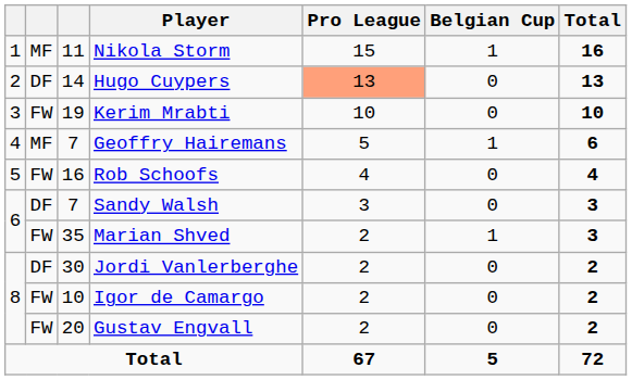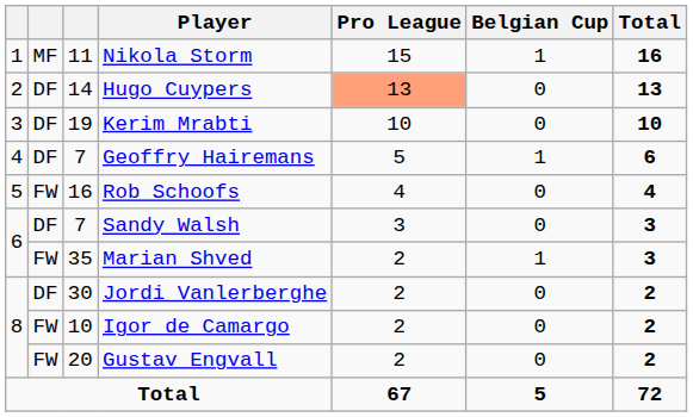 <table class="wikitable sortable" style="text-align:center">
 <tr>
 <th></th>
 <th></th>
 <th></th>
 <th>Player</th>
 <th>Pro League</th>
 <th>Belgian Cup</th>
 <th><strong>Total</strong></th>
 </tr>
 <tr>
 <td>1</td>
 <td>MF</td>
 <td>11</td>
 <td style="text-align:left;"> <a href='#'>Nikola Storm</a></td>
 <td>15</td>
 <td>1</td>
 <td><strong>16</strong></td>
 </tr>
 <tr>
 <td>2</td>
 <td>DF</td>
 <td>14</td>
 <td style="text-align:left;"> <a href='#'>Hugo Cuypers</a></td>
 <td style="background: lightsalmon;">13</td>
 <td>0</td>
 <td><strong>13</strong></td>
 </tr>
 <tr>
 <td>3</td>
-<td>FW</td>
+<td>DF</td>
 <td>19</td>
 <td style="text-align:left;"> <a href='#'>Kerim Mrabti</a></td>
 <td>10</td>
 <td>0</td>
 <td><strong>10</strong></td>
 </tr>
 <tr>
 <td>4</td>
-<td>MF</td>
+<td>DF</td>
 <td>7</td>
 <td style="text-align:left;"> <a href='#'>Geoffry Hairemans</a></td>
 <td>5</td>
 <td>1</td>
 <td><strong>6</strong></td>
 </tr>
 <tr>
 <td>5</td>
 <td>FW</td>
 <td>16</td>
 <td style="text-align:left;"> <a href='#'>Rob Schoofs</a></td>
 <td>4</td>
 <td>0</td>
 <td><strong>4</strong></td>
 </tr>
 <tr>
 <td rowspan=2>6</td>
 <td>DF</td>
 <td>7</td>
 <td style="text-align:left;"> <a href='#'>Sandy Walsh</a></td>
 <td>3</td>
 <td>0</td>
 <td><strong>3</strong></td>
 </tr>
 <tr>
 <td>FW</td>
 <td>35</td>
 <td style="text-align:left;"> <a href='#'>Marian Shved</a></td>
 <td>2</td>
 <td>1</td>
 <td><strong>3</strong></td>
 </tr>
 <tr>
 <td rowspan=3>8</td>
 <td>DF</td>
 <td>30</td>
 <td style="text-align:left;"> <a href='#'>Jordi Vanlerberghe</a></td>
 <td>2</td>
 <td>0</td>
 <td><strong>2</strong></td>
 </tr>
 <tr>
 <td>FW</td>
 <td>10</td>
 <td style="text-align:left;"> <a href='#'>Igor de Camargo</a></td>
 <td>2</td>
 <td>0</td>
 <td><strong>2</strong></td>
 </tr>
 <tr>
 <td>FW</td>
 <td>20</td>
 <td style="text-align:left;"> <a href='#'>Gustav Engvall</a></td>
 <td>2</td>
 <td>0</td>
 <td><strong>2</strong></td>
 </tr>
 <tr class="sortbottom">
 <td colspan="4"><strong>Total</strong></td>
 <td><strong>67</strong></td>
 <td><strong>5</strong></td>
 <td><strong>72</strong></td>
 </tr>
 </table>
